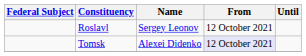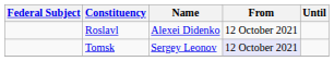 <table class="wikitable sortable">
 <tr>
 <th><a href='#'>Federal Subject</a></th>
 <th><a href='#'>Constituency</a></th>
 <th>Name</th>
 <th>From</th>
 <th>Until</th>
 </tr>
 <tr>
 <td></td>
 <td><a href='#'>Roslavl</a></td>
-<td><a href='#'>Sergey Leonov</a></td>
+<td><a href='#'>Alexei Didenko</a></td>
 <td>12 October 2021</td>
 <td></td>
 </tr>
 <tr>
 <td></td>
 <td><a href='#'>Tomsk</a></td>
-<td><a href='#'>Alexei Didenko</a></td>
+<td><a href='#'>Sergey Leonov</a></td>
 <td style="background: lavender;">12 October 2021</td>
 <td></td>
 </tr>
 <tr>
 </tr>
 </table>
